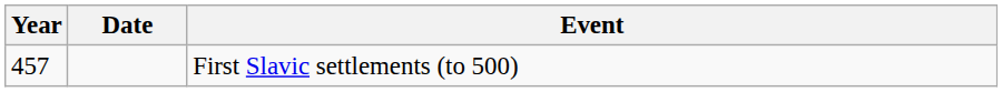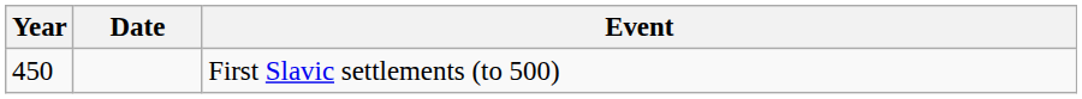 <table class="wikitable" width="100%">
 <tr>
 <th style="width:6%">Year</th>
 <th style="width:12%">Date</th>
 <th>Event</th>
 </tr>
 <tr>
-<td>457</td>
+<td>450</td>
 <td></td>
 <td>First <a href='#'>Slavic</a> settlements (to 500)</td>
 </tr>
 </table>
